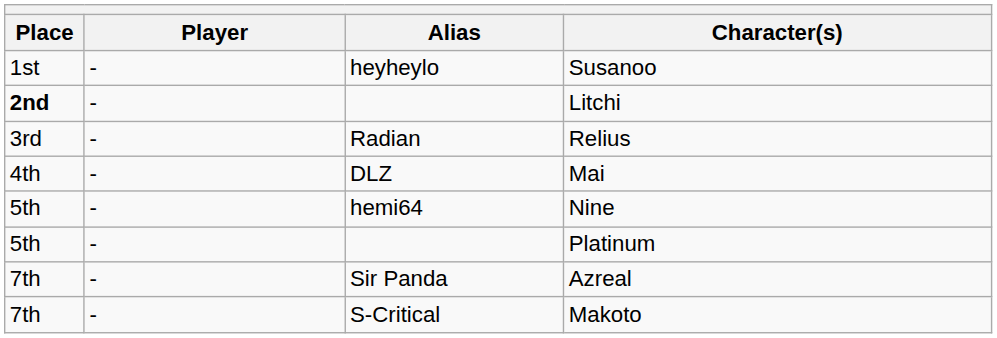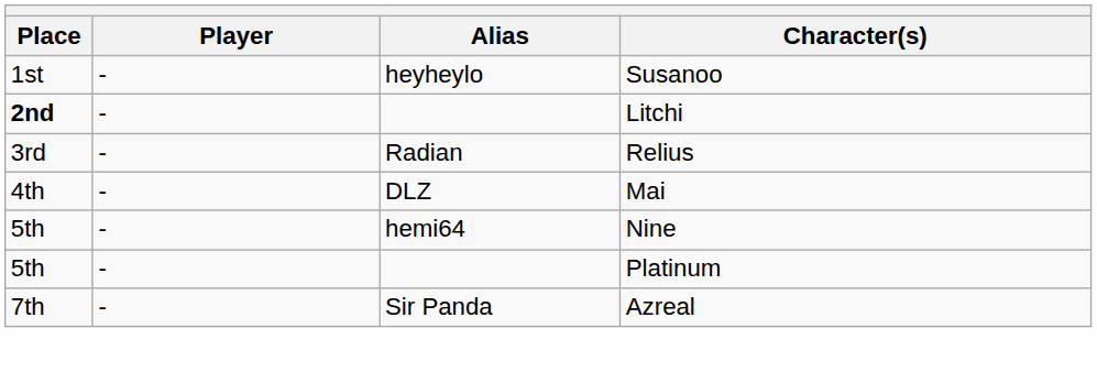 <table class="wikitable">
 <tr>
 <th colspan="4"><em></em> <em></em></th>
 </tr>
 <tr>
 <th style="width:50px;">Place</th>
 <th style="width:180px;">Player</th>
 <th style="width:150px;">Alias</th>
 <th style="width:300px;">Character(s)</th>
 </tr>
 <tr>
 <td>1st</td>
 <td> -</td>
 <td>heyheylo</td>
 <td>Susanoo</td>
 </tr>
 <tr>
 <td><strong>2nd</strong></td>
 <td> -</td>
 <td></td>
 <td>Litchi</td>
 </tr>
 <tr>
 <td>3rd</td>
 <td> -</td>
 <td>Radian</td>
 <td>Relius</td>
 </tr>
 <tr>
 <td>4th</td>
 <td> -</td>
 <td>DLZ</td>
 <td>Mai</td>
 </tr>
 <tr>
 <td>5th</td>
 <td> -</td>
 <td>hemi64</td>
 <td>Nine</td>
 </tr>
 <tr>
 <td>5th</td>
 <td> -</td>
 <td></td>
 <td>Platinum</td>
 </tr>
 <tr>
 <td>7th</td>
 <td> -</td>
 <td>Sir Panda</td>
 <td>Azreal</td>
 </tr>
-<tr>
-<td>7th</td>
-<td> -</td>
-<td>S-Critical</td>
-<td>Makoto</td>
-</tr>
 </table>
